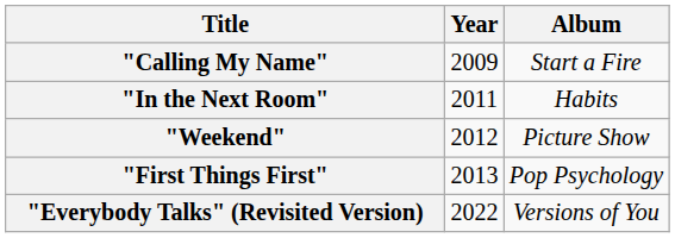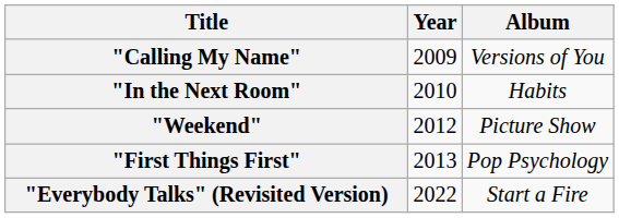 <table class="wikitable plainrowheaders" style="text-align:center;" border="1">
 <tr>
 <th scope="col" style="width:18em;">Title</th>
 <th scope="col">Year</th>
 <th scope="col">Album</th>
 </tr>
 <tr>
 <th scope="row">"Calling My Name"</th>
 <td>2009</td>
-<td><em>Start a Fire</em></td>
+<td><em>Versions of You</em></td>
 </tr>
 <tr>
 <th scope="row">"In the Next Room"</th>
-<td>2011</td>
+<td>2010</td>
 <td><em>Habits</em></td>
 </tr>
 <tr>
 <th scope="row">"Weekend"</th>
 <td>2012</td>
 <td><em>Picture Show</em></td>
 </tr>
 <tr>
 <th scope="row">"First Things First"</th>
 <td>2013</td>
 <td><em>Pop Psychology</em></td>
 </tr>
 <tr>
 <th scope="row">"Everybody Talks" (Revisited Version)</th>
 <td>2022</td>
-<td><em>Versions of You</em></td>
+<td><em>Start a Fire</em></td>
 </tr>
 </table>
